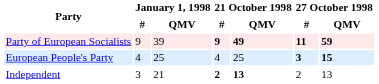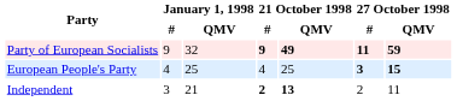 <table border=0 cellpadding=2 cellspacing=2>
 <tr ----bgcolor=lightgrey>
 <th rowspan=2>Party</th>
 <th colspan=2>January 1, 1998</th>
 <th colspan=2>21 October 1998</th>
 <th colspan=2>27 October 1998</th>
 </tr>
 <tr ----bgcolor=lightgrey>
 <th>#</th>
 <th>QMV</th>
 <th>#</th>
 <th>QMV</th>
 <th>#</th>
 <th>QMV</th>
 </tr>
 <tr ---- bgcolor=#FFE8E8>
 <td><a href='#'>Party of European Socialists</a></td>
 <td>9</td>
-<td>39</td>
+<td>32</td>
 <td><strong>9</strong></td>
 <td><strong>49</strong></td>
 <td><strong>11</strong></td>
 <td><strong>59</strong></td>
 </tr>
 <tr ---- bgcolor=#DDEEFF>
 <td><a href='#'>European People's Party</a></td>
 <td>4</td>
 <td>25</td>
 <td>4</td>
 <td>25</td>
 <td><strong>3</strong></td>
 <td><strong>15</strong></td>
 </tr>
 <tr ----bgcolor=lightgrey>
 <td><a href='#'>Independent</a></td>
 <td>3</td>
 <td>21</td>
 <td><strong>2</strong></td>
 <td><strong>13</strong></td>
 <td>2</td>
-<td>13</td>
+<td>11</td>
 </tr>
 </table>
